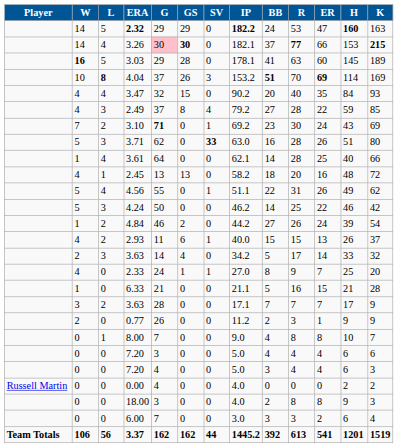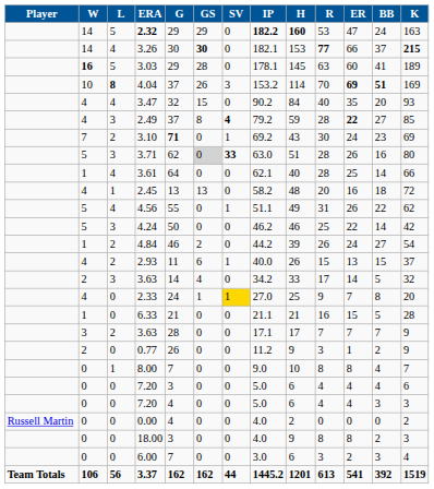 <table class="wikitable sortable">
 <tr>
 <th style="background:#005596; color:#FFF; width:19%;">Player</th>
 <th style="background:#005596; color:#FFF; width:7%;">W</th>
 <th style="background:#005596; color:#FFF; width:7%;">L</th>
 <th style="background:#005596; color:#FFF; width:7%;">ERA</th>
 <th style="background:#005596; color:#FFF; width:7%;">G</th>
 <th style="background:#005596; color:#FFF; width:7%;">GS</th>
 <th style="background:#005596; color:#FFF; width:7%;">SV</th>
 <th style="background:#005596; color:#FFF; width:7%;">IP</th>
-<th style="background:#005596; color:#FFF; width:7%;">BB</th>
+<th style="background:#005596; color:#FFF; width:7%;">H</th>
 <th style="background:#005596; color:#FFF; width:7%;">R</th>
 <th style="background:#005596; color:#FFF; width:7%;">ER</th>
-<th style="background:#005596; color:#FFF; width:7%;">H</th>
+<th style="background:#005596; color:#FFF; width:7%;">BB</th>
 <th style="background:#005596; color:#FFF; width:7%;">K</th>
 </tr>
 <tr>
 <td></td>
 <td>14</td>
 <td>5</td>
 <td><strong>2.32</strong></td>
 <td>29</td>
 <td>29</td>
 <td>0</td>
 <td><strong>182.2</strong></td>
-<td>24</td>
+<td><strong>160</strong></td>
 <td>53</td>
 <td>47</td>
-<td><strong>160</strong></td>
+<td>24</td>
 <td>163</td>
 </tr>
 <tr>
 <td></td>
 <td>14</td>
 <td>4</td>
 <td>3.26</td>
-<td style="background: pink;">30</td>
+<td>30</td>
 <td><strong>30</strong></td>
 <td>0</td>
 <td>182.1</td>
-<td>37</td>
+<td>153</td>
 <td><strong>77</strong></td>
 <td>66</td>
-<td>153</td>
+<td>37</td>
 <td><strong>215</strong></td>
 </tr>
 <tr>
 <td></td>
 <td><strong>16</strong></td>
 <td>5</td>
 <td>3.03</td>
 <td>29</td>
 <td>28</td>
 <td>0</td>
 <td>178.1</td>
-<td>41</td>
+<td>145</td>
 <td>63</td>
 <td>60</td>
-<td>145</td>
+<td>41</td>
 <td>189</td>
 </tr>
 <tr>
 <td></td>
 <td>10</td>
 <td><strong>8</strong></td>
 <td>4.04</td>
 <td>37</td>
 <td>26</td>
 <td>3</td>
 <td>153.2</td>
-<td><strong>51</strong></td>
+<td>114</td>
 <td>70</td>
 <td><strong>69</strong></td>
-<td>114</td>
+<td><strong>51</strong></td>
 <td>169</td>
 </tr>
 <tr>
 <td></td>
 <td>4</td>
 <td>4</td>
 <td>3.47</td>
 <td>32</td>
 <td>15</td>
 <td>0</td>
 <td>90.2</td>
-<td>20</td>
+<td>84</td>
 <td>40</td>
 <td>35</td>
-<td>84</td>
+<td>20</td>
 <td>93</td>
 </tr>
 <tr>
 <td></td>
 <td>4</td>
 <td>3</td>
 <td>2.49</td>
 <td>37</td>
 <td>8</td>
-<td>4</td>
+<td><strong>4</strong></td>
 <td>79.2</td>
+<td>59</td>
+<td>28</td>
+<td><strong>22</strong></td>
 <td>27</td>
-<td>28</td>
-<td>22</td>
-<td>59</td>
 <td>85</td>
 </tr>
 <tr>
 <td></td>
 <td>7</td>
 <td>2</td>
 <td>3.10</td>
 <td><strong>71</strong></td>
 <td>0</td>
 <td>1</td>
 <td>69.2</td>
-<td>23</td>
+<td>43</td>
 <td>30</td>
 <td>24</td>
-<td>43</td>
+<td>23</td>
 <td>69</td>
 </tr>
 <tr>
 <td></td>
 <td>5</td>
 <td>3</td>
 <td>3.71</td>
 <td>62</td>
-<td>0</td>
+<td style="background: lightgrey;">0</td>
 <td><strong>33</strong></td>
 <td>63.0</td>
-<td>16</td>
+<td>51</td>
 <td>28</td>
 <td>26</td>
-<td>51</td>
+<td>16</td>
 <td>80</td>
 </tr>
 <tr>
 <td></td>
 <td>1</td>
 <td>4</td>
 <td>3.61</td>
 <td>64</td>
 <td>0</td>
 <td>0</td>
 <td>62.1</td>
-<td>14</td>
+<td>40</td>
 <td>28</td>
 <td>25</td>
-<td>40</td>
+<td>14</td>
 <td>66</td>
 </tr>
 <tr>
 <td></td>
 <td>4</td>
 <td>1</td>
 <td>2.45</td>
 <td>13</td>
 <td>13</td>
 <td>0</td>
 <td>58.2</td>
-<td>18</td>
+<td>48</td>
 <td>20</td>
 <td>16</td>
-<td>48</td>
+<td>18</td>
 <td>72</td>
 </tr>
 <tr>
 <td></td>
 <td>5</td>
 <td>4</td>
 <td>4.56</td>
 <td>55</td>
 <td>0</td>
 <td>1</td>
 <td>51.1</td>
-<td>22</td>
+<td>49</td>
 <td>31</td>
 <td>26</td>
-<td>49</td>
+<td>22</td>
 <td>62</td>
 </tr>
 <tr>
 <td></td>
 <td>5</td>
 <td>3</td>
 <td>4.24</td>
 <td>50</td>
 <td>0</td>
 <td>0</td>
 <td>46.2</td>
-<td>14</td>
+<td>46</td>
 <td>25</td>
 <td>22</td>
-<td>46</td>
+<td>14</td>
 <td>42</td>
 </tr>
 <tr>
 <td></td>
 <td>1</td>
 <td>2</td>
 <td>4.84</td>
 <td>46</td>
 <td>2</td>
 <td>0</td>
 <td>44.2</td>
-<td>27</td>
+<td>39</td>
 <td>26</td>
 <td>24</td>
-<td>39</td>
+<td>27</td>
 <td>54</td>
 </tr>
 <tr>
 <td></td>
 <td>4</td>
 <td>2</td>
 <td>2.93</td>
 <td>11</td>
 <td>6</td>
 <td>1</td>
 <td>40.0</td>
-<td>15</td>
+<td>26</td>
 <td>15</td>
 <td>13</td>
-<td>26</td>
+<td>15</td>
 <td>37</td>
 </tr>
 <tr>
 <td></td>
 <td>2</td>
 <td>3</td>
 <td>3.63</td>
 <td>14</td>
 <td>4</td>
 <td>0</td>
 <td>34.2</td>
-<td>5</td>
+<td>33</td>
 <td>17</td>
 <td>14</td>
-<td>33</td>
+<td>5</td>
 <td>32</td>
 </tr>
 <tr>
 <td></td>
 <td>4</td>
 <td>0</td>
 <td>2.33</td>
 <td>24</td>
 <td>1</td>
-<td>1</td>
+<td style="background: gold;">1</td>
 <td>27.0</td>
-<td>8</td>
+<td>25</td>
 <td>9</td>
 <td>7</td>
-<td>25</td>
+<td>8</td>
 <td>20</td>
 </tr>
 <tr>
 <td></td>
 <td>1</td>
 <td>0</td>
 <td>6.33</td>
 <td>21</td>
 <td>0</td>
 <td>0</td>
 <td>21.1</td>
-<td>5</td>
+<td>21</td>
 <td>16</td>
 <td>15</td>
-<td>21</td>
+<td>5</td>
 <td>28</td>
 </tr>
 <tr>
 <td></td>
 <td>3</td>
 <td>2</td>
 <td>3.63</td>
 <td>28</td>
 <td>0</td>
 <td>0</td>
 <td>17.1</td>
+<td>17</td>
 <td>7</td>
 <td>7</td>
 <td>7</td>
-<td>17</td>
 <td>9</td>
 </tr>
 <tr>
 <td></td>
 <td>2</td>
 <td>0</td>
 <td>0.77</td>
 <td>26</td>
 <td>0</td>
 <td>0</td>
 <td>11.2</td>
-<td>2</td>
+<td>9</td>
 <td>3</td>
 <td>1</td>
-<td>9</td>
+<td>2</td>
 <td>9</td>
 </tr>
 <tr>
 <td></td>
 <td>0</td>
 <td>1</td>
 <td>8.00</td>
 <td>7</td>
 <td>0</td>
 <td>0</td>
 <td>9.0</td>
-<td>4</td>
+<td>10</td>
 <td>8</td>
 <td>8</td>
-<td>10</td>
+<td>4</td>
 <td>7</td>
 </tr>
 <tr>
 <td></td>
 <td>0</td>
 <td>0</td>
 <td>7.20</td>
 <td>3</td>
 <td>0</td>
 <td>0</td>
 <td>5.0</td>
+<td>6</td>
 <td>4</td>
 <td>4</td>
 <td>4</td>
-<td>6</td>
 <td>6</td>
 </tr>
 <tr>
 <td></td>
 <td>0</td>
 <td>0</td>
 <td>7.20</td>
 <td>4</td>
 <td>0</td>
 <td>0</td>
 <td>5.0</td>
-<td>3</td>
+<td>6</td>
 <td>4</td>
 <td>4</td>
-<td>6</td>
+<td>3</td>
 <td>3</td>
 </tr>
 <tr>
 <td><a href='#'>Russell Martin</a></td>
 <td>0</td>
 <td>0</td>
 <td>0.00</td>
 <td>4</td>
 <td>0</td>
 <td>0</td>
 <td>4.0</td>
+<td>2</td>
 <td>0</td>
 <td>0</td>
 <td>0</td>
-<td>2</td>
 <td>2</td>
 </tr>
 <tr>
 <td></td>
 <td>0</td>
 <td>0</td>
 <td>18.00</td>
 <td>3</td>
 <td>0</td>
 <td>0</td>
 <td>4.0</td>
-<td>2</td>
+<td>9</td>
 <td>8</td>
 <td>8</td>
-<td>9</td>
+<td>2</td>
 <td>3</td>
 </tr>
 <tr>
 <td></td>
 <td>0</td>
 <td>0</td>
 <td>6.00</td>
 <td>7</td>
 <td>0</td>
 <td>0</td>
 <td>3.0</td>
-<td>3</td>
+<td>6</td>
 <td>3</td>
 <td>2</td>
-<td>6</td>
+<td>3</td>
 <td>4</td>
 </tr>
 <tr>
 <td><strong>Team Totals</strong></td>
 <td><strong>106</strong></td>
 <td><strong>56</strong></td>
 <td><strong>3.37</strong></td>
 <td><strong>162</strong></td>
 <td><strong>162</strong></td>
 <td><strong>44</strong></td>
 <td><strong>1445.2</strong></td>
-<td><strong>392</strong></td>
+<td><strong>1201</strong></td>
 <td><strong>613</strong></td>
 <td><strong>541</strong></td>
-<td><strong>1201</strong></td>
+<td><strong>392</strong></td>
 <td><strong>1519</strong></td>
 </tr>
 </table>
